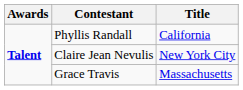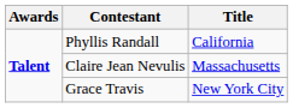 <table class="wikitable">
 <tr>
 <th>Awards</th>
 <th>Contestant</th>
 <th>Title</th>
 </tr>
 <tr>
 <td rowspan=3><strong><a href='#'>Talent</a></strong></td>
 <td>Phyllis Randall</td>
 <td> <a href='#'>California</a></td>
 </tr>
 <tr>
 <td>Claire Jean Nevulis</td>
-<td> <a href='#'>New York City</a></td>
+<td> <a href='#'>Massachusetts</a></td>
 </tr>
 <tr>
 <td>Grace Travis</td>
-<td> <a href='#'>Massachusetts</a></td>
+<td> <a href='#'>New York City</a></td>
 </tr>
 </table>
